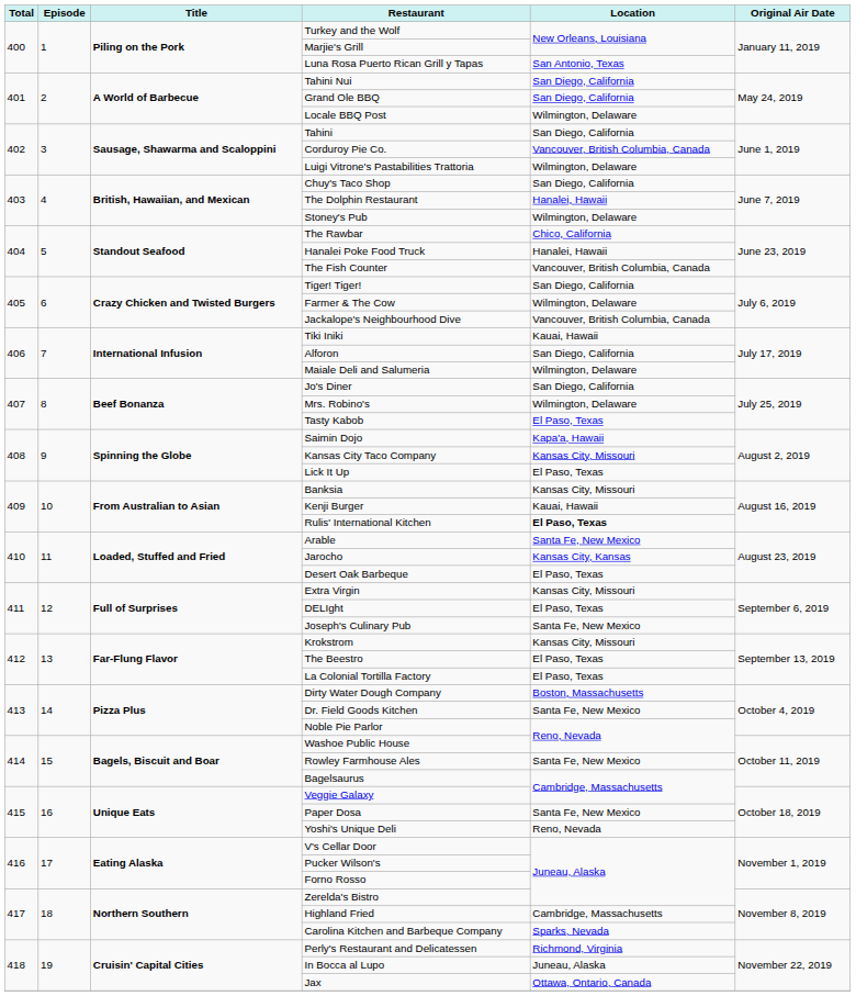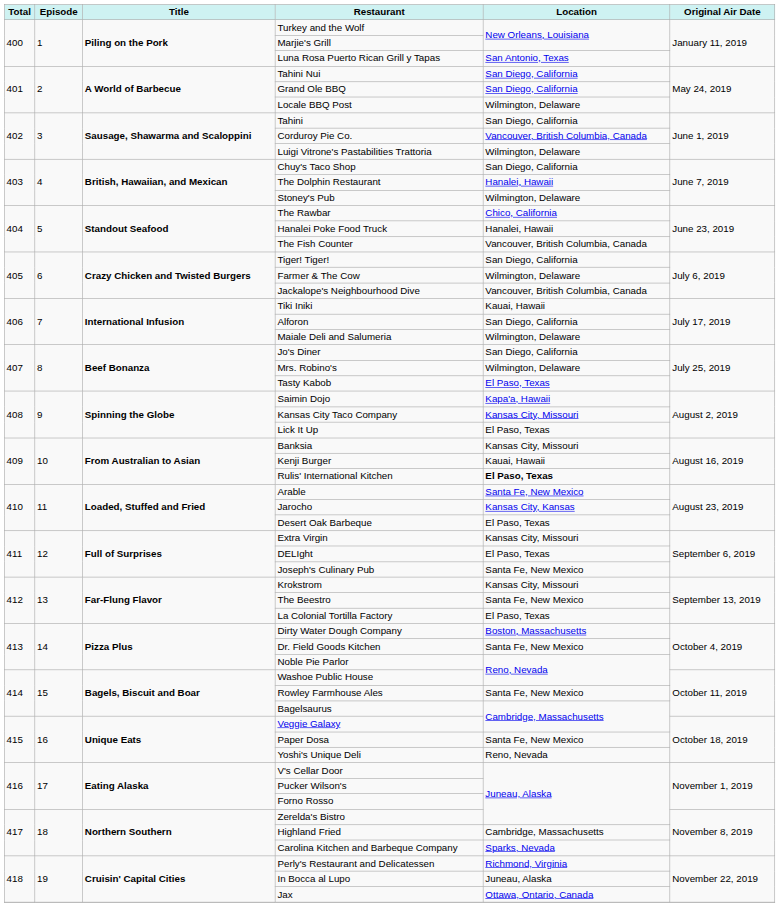 <table class="wikitable" style="width: 100%;">
 <tr>
 <th # style="background:#CEF2F2;">Total</th>
 <th # style="background:#CEF2F2;">Episode</th>
 <th # style="background:#CEF2F2;">Title</th>
 <th # style="background:#CEF2F2;">Restaurant</th>
 <th # style="background:#CEF2F2;">Location</th>
 <th # style="background:#CEF2F2;">Original Air Date</th>
 </tr>
 <tr>
 <td rowspan="3">400</td>
 <td rowspan="3">1</td>
 <td rowspan="3"><strong>Piling on the Pork</strong></td>
 <td>Turkey and the Wolf</td>
 <td rowspan="2"><a href='#'>New Orleans, Louisiana</a></td>
 <td rowspan="3">January 11, 2019</td>
 </tr>
 <tr>
 <td>Marjie's Grill</td>
 </tr>
 <tr>
 <td>Luna Rosa Puerto Rican Grill y Tapas</td>
 <td><a href='#'>San Antonio, Texas</a></td>
 </tr>
 <tr>
 <td rowspan="3">401</td>
 <td rowspan="3">2</td>
 <td rowspan="3"><strong>A World of Barbecue</strong></td>
 <td>Tahini Nui</td>
 <td><a href='#'>San Diego, California</a></td>
 <td rowspan="3">May 24, 2019</td>
 </tr>
 <tr>
 <td>Grand Ole BBQ</td>
 <td><a href='#'>San Diego, California</a></td>
 </tr>
 <tr>
 <td>Locale BBQ Post</td>
 <td>Wilmington, Delaware</td>
 </tr>
 <tr>
 <td rowspan="3">402</td>
 <td rowspan="3">3</td>
 <td rowspan="3"><strong>Sausage, Shawarma and Scaloppini</strong></td>
 <td>Tahini</td>
 <td>San Diego, California</td>
 <td rowspan="3">June 1, 2019</td>
 </tr>
 <tr>
 <td>Corduroy Pie Co.</td>
 <td><a href='#'>Vancouver, British Columbia, Canada</a></td>
 </tr>
 <tr>
 <td>Luigi Vitrone's Pastabilities Trattoria</td>
 <td>Wilmington, Delaware</td>
 </tr>
 <tr>
 <td rowspan="3">403</td>
 <td rowspan="3">4</td>
 <td rowspan="3"><strong>British, Hawaiian, and Mexican</strong></td>
 <td>Chuy's Taco Shop</td>
 <td>San Diego, California</td>
 <td rowspan="3">June 7, 2019</td>
 </tr>
 <tr>
 <td>The Dolphin Restaurant</td>
 <td><a href='#'>Hanalei, Hawaii</a></td>
 </tr>
 <tr>
 <td>Stoney's Pub</td>
 <td>Wilmington, Delaware</td>
 </tr>
 <tr>
 <td rowspan="3">404</td>
 <td rowspan="3">5</td>
 <td rowspan="3"><strong>Standout Seafood</strong></td>
 <td>The Rawbar</td>
 <td><a href='#'>Chico, California</a></td>
 <td rowspan="3">June 23, 2019</td>
 </tr>
 <tr>
 <td>Hanalei Poke Food Truck</td>
 <td>Hanalei, Hawaii</td>
 </tr>
 <tr>
 <td>The Fish Counter</td>
 <td>Vancouver, British Columbia, Canada</td>
 </tr>
 <tr>
 <td rowspan="3">405</td>
 <td rowspan="3">6</td>
 <td rowspan="3"><strong>Crazy Chicken and Twisted Burgers</strong></td>
 <td>Tiger! Tiger!</td>
 <td>San Diego, California</td>
 <td rowspan="3">July 6, 2019</td>
 </tr>
 <tr>
 <td>Farmer & The Cow</td>
 <td>Wilmington, Delaware</td>
 </tr>
 <tr>
 <td>Jackalope's Neighbourhood Dive</td>
 <td>Vancouver, British Columbia, Canada</td>
 </tr>
 <tr>
 <td rowspan="3">406</td>
 <td rowspan="3">7</td>
 <td rowspan="3"><strong>International Infusion</strong></td>
 <td>Tiki Iniki</td>
 <td>Kauai, Hawaii</td>
 <td rowspan="3">July 17, 2019</td>
 </tr>
 <tr>
 <td>Alforon</td>
 <td>San Diego, California</td>
 </tr>
 <tr>
 <td>Maiale Deli and Salumeria</td>
 <td>Wilmington, Delaware</td>
 </tr>
 <tr>
 <td rowspan="3">407</td>
 <td rowspan="3">8</td>
 <td rowspan="3"><strong>Beef Bonanza</strong></td>
 <td>Jo's Diner</td>
 <td>San Diego, California</td>
 <td rowspan="3">July 25, 2019</td>
 </tr>
 <tr>
 <td>Mrs. Robino's</td>
 <td>Wilmington, Delaware</td>
 </tr>
 <tr>
 <td>Tasty Kabob</td>
 <td><a href='#'>El Paso, Texas</a></td>
 </tr>
 <tr>
 <td rowspan="3">408</td>
 <td rowspan="3">9</td>
 <td rowspan="3"><strong>Spinning the Globe</strong></td>
 <td>Saimin Dojo</td>
 <td><a href='#'>Kapa'a, Hawaii</a></td>
 <td rowspan="3">August 2, 2019</td>
 </tr>
 <tr>
 <td>Kansas City Taco Company</td>
 <td><a href='#'>Kansas City, Missouri</a></td>
 </tr>
 <tr>
 <td>Lick It Up</td>
 <td>El Paso, Texas</td>
 </tr>
 <tr>
 <td rowspan="3">409</td>
 <td rowspan="3">10</td>
 <td rowspan="3"><strong>From Australian to Asian</strong></td>
 <td>Banksia</td>
 <td>Kansas City, Missouri</td>
 <td rowspan="3">August 16, 2019</td>
 </tr>
 <tr>
 <td>Kenji Burger</td>
 <td>Kauai, Hawaii</td>
 </tr>
 <tr>
 <td>Rulis' International Kitchen</td>
 <td><strong>El Paso, Texas</strong></td>
 </tr>
 <tr>
 <td rowspan="3">410</td>
 <td rowspan="3">11</td>
 <td rowspan="3"><strong>Loaded, Stuffed and Fried</strong></td>
 <td>Arable</td>
 <td><a href='#'>Santa Fe, New Mexico</a></td>
 <td rowspan="3">August 23, 2019</td>
 </tr>
 <tr>
 <td>Jarocho</td>
 <td><a href='#'>Kansas City, Kansas</a></td>
 </tr>
 <tr>
 <td>Desert Oak Barbeque</td>
 <td>El Paso, Texas</td>
 </tr>
 <tr>
 <td rowspan="3">411</td>
 <td rowspan="3">12</td>
 <td rowspan="3"><strong>Full of Surprises</strong></td>
 <td>Extra Virgin</td>
 <td>Kansas City, Missouri</td>
 <td rowspan="3">September 6, 2019</td>
 </tr>
 <tr>
 <td>DELIght</td>
 <td>El Paso, Texas</td>
 </tr>
 <tr>
 <td>Joseph's Culinary Pub</td>
 <td>Santa Fe, New Mexico</td>
 </tr>
 <tr>
 <td rowspan="3">412</td>
 <td rowspan="3">13</td>
 <td rowspan="3"><strong>Far-Flung Flavor</strong></td>
 <td>Krokstrom</td>
 <td>Kansas City, Missouri</td>
 <td rowspan="3">September 13, 2019</td>
 </tr>
 <tr>
 <td>The Beestro</td>
-<td>El Paso, Texas</td>
+<td>Santa Fe, New Mexico</td>
 </tr>
 <tr>
 <td>La Colonial Tortilla Factory</td>
 <td>El Paso, Texas</td>
 </tr>
 <tr>
 <td rowspan="3">413</td>
 <td rowspan="3">14</td>
 <td rowspan="3"><strong>Pizza Plus</strong></td>
 <td>Dirty Water Dough Company</td>
 <td><a href='#'>Boston, Massachusetts</a></td>
 <td rowspan="3">October 4, 2019</td>
 </tr>
 <tr>
 <td>Dr. Field Goods Kitchen</td>
 <td>Santa Fe, New Mexico</td>
 </tr>
 <tr>
 <td>Noble Pie Parlor</td>
 <td rowspan="2"><a href='#'>Reno, Nevada</a></td>
 </tr>
 <tr>
 <td rowspan="3">414</td>
 <td rowspan="3">15</td>
 <td rowspan="3"><strong>Bagels, Biscuit and Boar</strong></td>
 <td>Washoe Public House</td>
 <td rowspan="3">October 11, 2019</td>
 </tr>
 <tr>
 <td>Rowley Farmhouse Ales</td>
 <td>Santa Fe, New Mexico</td>
 </tr>
 <tr>
 <td>Bagelsaurus</td>
 <td rowspan="2"><a href='#'>Cambridge, Massachusetts</a></td>
 </tr>
 <tr>
 <td rowspan="3">415</td>
 <td rowspan="3">16</td>
 <td rowspan="3"><strong>Unique Eats</strong></td>
 <td><a href='#'>Veggie Galaxy</a></td>
 <td rowspan="3">October 18, 2019</td>
 </tr>
 <tr>
 <td>Paper Dosa</td>
 <td>Santa Fe, New Mexico</td>
 </tr>
 <tr>
 <td>Yoshi's Unique Deli</td>
 <td>Reno, Nevada</td>
 </tr>
 <tr>
 <td rowspan="3">416</td>
 <td rowspan="3">17</td>
 <td rowspan="3"><strong>Eating Alaska</strong></td>
 <td>V's Cellar Door</td>
 <td rowspan="4"><a href='#'>Juneau, Alaska</a></td>
 <td rowspan="3">November 1, 2019</td>
 </tr>
 <tr>
 <td>Pucker Wilson's</td>
 </tr>
 <tr>
 <td>Forno Rosso</td>
 </tr>
 <tr>
 <td rowspan="3">417</td>
 <td rowspan="3">18</td>
 <td rowspan="3"><strong>Northern Southern</strong></td>
 <td>Zerelda's Bistro</td>
 <td rowspan="3">November 8, 2019</td>
 </tr>
 <tr>
 <td>Highland Fried</td>
 <td>Cambridge, Massachusetts</td>
 </tr>
 <tr>
 <td>Carolina Kitchen and Barbeque Company</td>
 <td><a href='#'>Sparks, Nevada</a></td>
 </tr>
 <tr>
 <td rowspan="3">418</td>
 <td rowspan="3">19</td>
 <td rowspan="3"><strong>Cruisin' Capital Cities</strong></td>
 <td>Perly's Restaurant and Delicatessen</td>
 <td><a href='#'>Richmond, Virginia</a></td>
 <td rowspan="3">November 22, 2019</td>
 </tr>
 <tr>
 <td>In Bocca al Lupo</td>
 <td>Juneau, Alaska</td>
 </tr>
 <tr>
 <td>Jax</td>
 <td><a href='#'>Ottawa, Ontario, Canada</a></td>
 </tr>
 <tr>
 </tr>
 </table>
